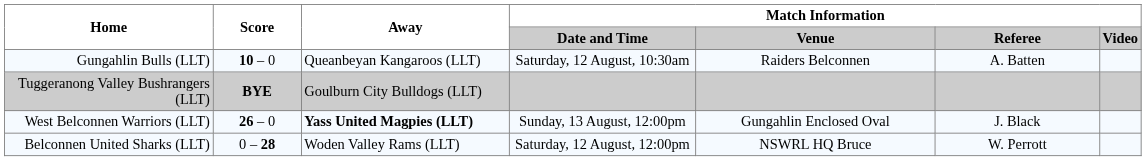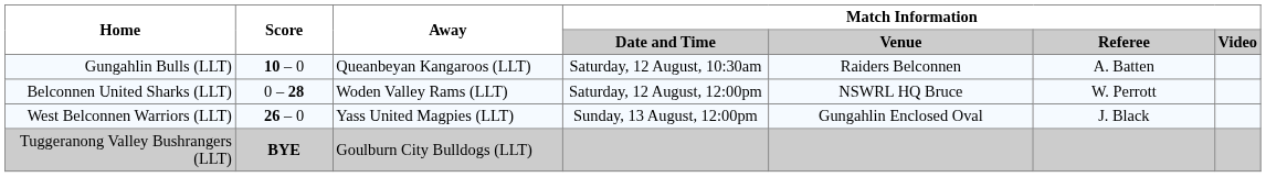 <table border="1" cellpadding="3" cellspacing="0" width="100%" style="border-collapse:collapse;  text-align:center;">
 <tr>
 <th rowspan="2" width="19%">Home</th>
 <th rowspan="2" width="8%">Score</th>
 <th rowspan="2" width="19%">Away</th>
 <th colspan="4">Match Information</th>
 </tr>
 <tr style="background:#CCCCCC">
 <th width="17%">Date and Time</th>
 <th width="22%">Venue</th>
 <th width="50%">Referee</th>
 <th>Video</th>
 </tr>
 <tr style="text-align:center; background:#f5faff;">
 <td align="right">Gungahlin Bulls (LLT) </td>
 <td><strong>10</strong> – 0</td>
 <td align="left"> Queanbeyan Kangaroos (LLT)</td>
 <td>Saturday, 12 August, 10:30am</td>
 <td>Raiders Belconnen</td>
 <td>A. Batten</td>
 <td></td>
 </tr>
+<tr style="text-align:center; background:#f5faff;">
+<td align="right">Belconnen United Sharks (LLT) </td>
+<td>0 – <strong>28</strong></td>
+<td align="left"> Woden Valley Rams (LLT)</td>
+<td>Saturday, 12 August, 12:00pm</td>
+<td>NSWRL HQ Bruce</td>
+<td>W. Perrott</td>
+<td></td>
+</tr>
+<tr style="text-align:center; background:#f5faff;">
+<td align="right">West Belconnen Warriors (LLT) </td>
+<td><strong>26</strong> – 0</td>
+<td align="left"> Yass United Magpies (LLT)</td>
+<td>Sunday, 13 August, 12:00pm</td>
+<td>Gungahlin Enclosed Oval</td>
+<td>J. Black</td>
+<td></td>
+</tr>
 <tr style="text-align:center; background:#CCCCCC;">
 <td align="right">Tuggeranong Valley Bushrangers (LLT) </td>
 <td><strong>BYE</strong></td>
 <td align="left"> Goulburn City Bulldogs (LLT)</td>
 <td></td>
 <td></td>
 <td></td>
 <td></td>
 </tr>
-<tr style="text-align:center; background:#f5faff;">
-<td align="right">West Belconnen Warriors (LLT) </td>
-<td><strong>26</strong> – 0</td>
-<td align="left"><strong> Yass United Magpies (LLT)</strong></td>
-<td>Sunday, 13 August, 12:00pm</td>
-<td>Gungahlin Enclosed Oval</td>
-<td>J. Black</td>
-<td></td>
-</tr>
-<tr style="text-align:center; background:#f5faff;">
-<td align="right">Belconnen United Sharks (LLT) </td>
-<td>0 – <strong>28</strong></td>
-<td align="left"> Woden Valley Rams (LLT)</td>
-<td>Saturday, 12 August, 12:00pm</td>
-<td>NSWRL HQ Bruce</td>
-<td>W. Perrott</td>
-<td></td>
-</tr>
 </table>
